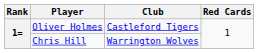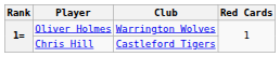 <table class="wikitable sortable" style="text-align:center">
 <tr>
 <th>Rank</th>
 <th>Player</th>
 <th>Club</th>
 <th> Red Cards</th>
 </tr>
 <tr>
 <th rowspan=2>1=</th>
 <td align="left"> <a href='#'>Oliver Holmes</a></td>
-<td align="left"> <a href='#'>Castleford Tigers</a></td>
+<td align="left"> <a href='#'>Warrington Wolves</a></td>
 <td rowspan=2>1</td>
 </tr>
 <tr>
 <td align="left"> <a href='#'>Chris Hill</a></td>
-<td align="left"> <a href='#'>Warrington Wolves</a></td>
+<td align="left"> <a href='#'>Castleford Tigers</a></td>
 </tr>
 </table>
